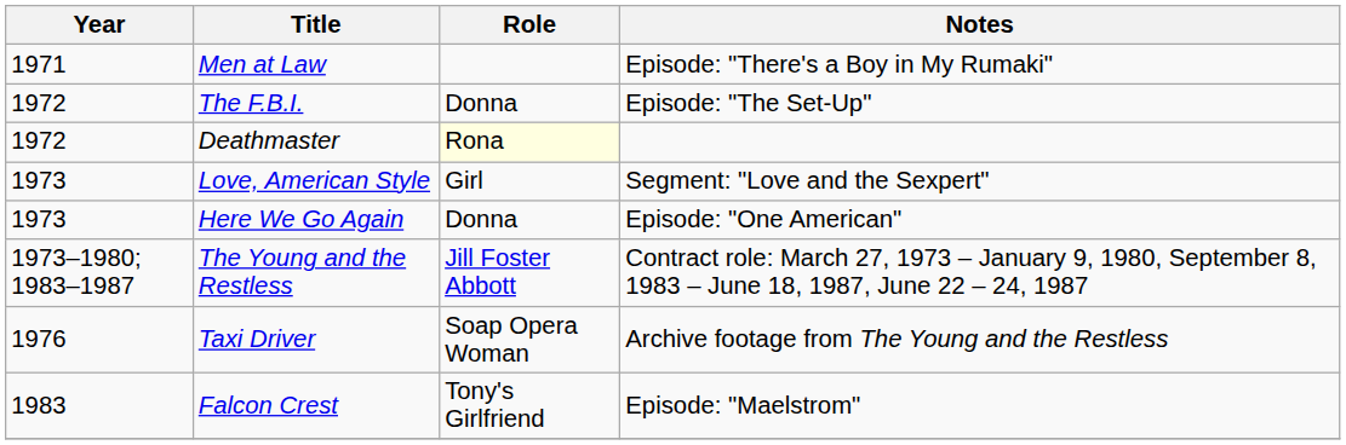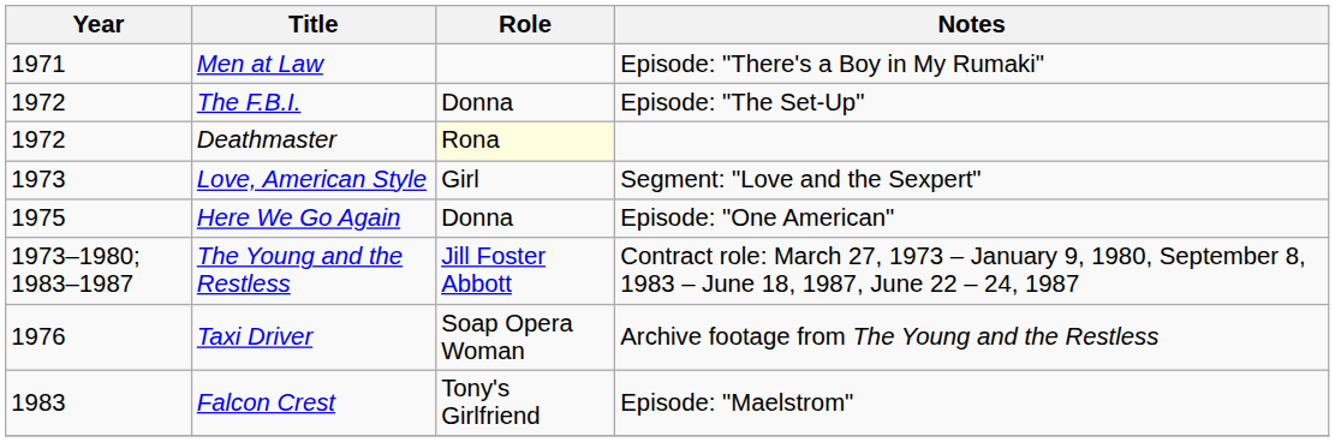 <table class="wikitable sortable">
 <tr>
 <th>Year</th>
 <th>Title</th>
 <th>Role</th>
 <th class="unsortable">Notes</th>
 </tr>
 <tr>
 <td>1971</td>
 <td><em><a href='#'>Men at Law</a></em></td>
 <td></td>
 <td>Episode: "There's a Boy in My Rumaki"</td>
 </tr>
 <tr>
 <td>1972</td>
 <td><em><a href='#'>The F.B.I.</a></em></td>
 <td>Donna</td>
 <td>Episode: "The Set-Up"</td>
 </tr>
 <tr>
 <td>1972</td>
 <td><em>Deathmaster</em></td>
 <td style="background: lightyellow;">Rona</td>
 <td></td>
 </tr>
 <tr>
 <td>1973</td>
 <td><em><a href='#'>Love, American Style</a></em></td>
 <td>Girl</td>
 <td>Segment: "Love and the Sexpert"</td>
 </tr>
 <tr>
-<td>1973</td>
+<td>1975</td>
 <td><em><a href='#'>Here We Go Again</a></em></td>
 <td>Donna</td>
 <td>Episode: "One American"</td>
 </tr>
 <tr>
 <td>1973–1980; 1983–1987</td>
 <td><em><a href='#'>The Young and the Restless</a></em></td>
 <td><a href='#'>Jill Foster Abbott</a></td>
 <td>Contract role: March 27, 1973 – January 9, 1980, September 8, 1983 – June 18, 1987, June 22 – 24, 1987</td>
 </tr>
 <tr>
 <td>1976</td>
 <td><em><a href='#'>Taxi Driver</a></em></td>
 <td>Soap Opera Woman</td>
 <td>Archive footage from <em>The Young and the Restless</em></td>
 </tr>
 <tr>
 <td>1983</td>
 <td><em><a href='#'>Falcon Crest</a></em></td>
 <td>Tony's Girlfriend</td>
 <td>Episode: "Maelstrom"</td>
 </tr>
 <tr>
 </tr>
 </table>
